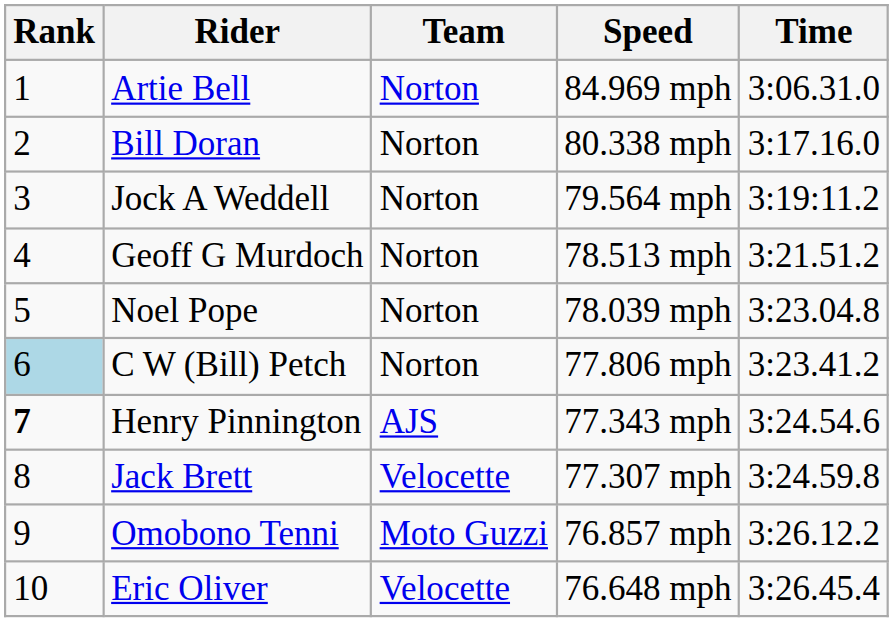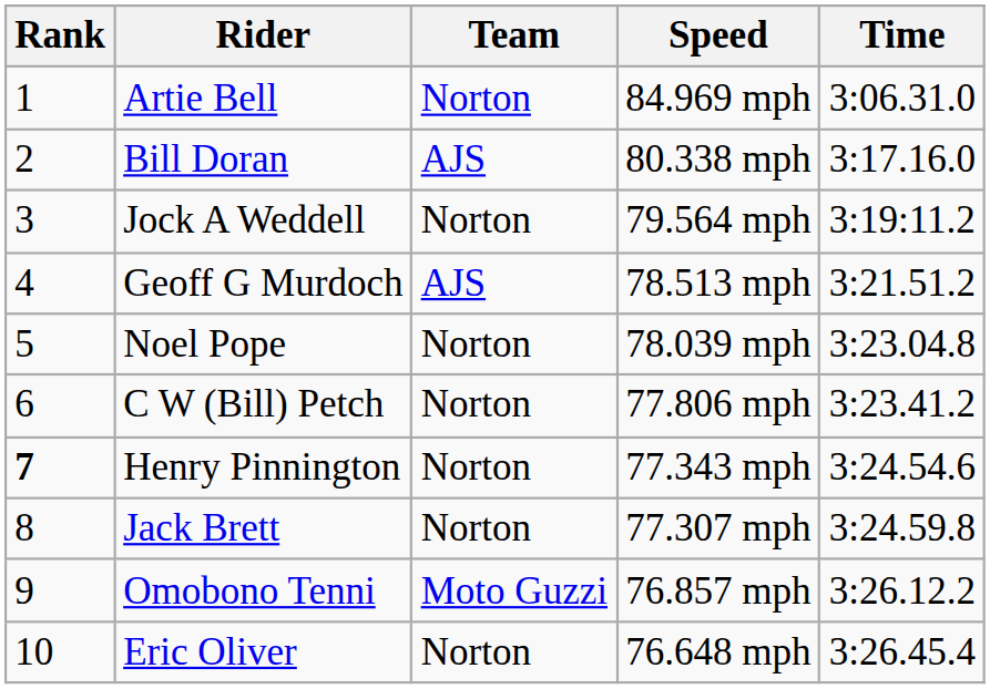 <table class="wikitable">
 <tr style="background:#efefef;">
 <th>Rank</th>
 <th>Rider</th>
 <th>Team</th>
 <th>Speed</th>
 <th>Time</th>
 </tr>
 <tr>
 <td>1</td>
 <td> <a href='#'>Artie Bell</a></td>
 <td><a href='#'>Norton</a></td>
 <td>84.969 mph</td>
 <td>3:06.31.0</td>
 </tr>
 <tr>
 <td>2</td>
 <td> <a href='#'>Bill Doran</a></td>
-<td>Norton</td>
+<td><a href='#'>AJS</a></td>
 <td>80.338 mph</td>
 <td>3:17.16.0</td>
 </tr>
 <tr>
 <td>3</td>
 <td> Jock A Weddell</td>
 <td>Norton</td>
 <td>79.564 mph</td>
 <td>3:19:11.2</td>
 </tr>
 <tr>
 <td>4</td>
 <td> Geoff G Murdoch</td>
-<td>Norton</td>
+<td><a href='#'>AJS</a></td>
 <td>78.513 mph</td>
 <td>3:21.51.2</td>
 </tr>
 <tr>
 <td>5</td>
 <td> Noel Pope</td>
 <td>Norton</td>
 <td>78.039 mph</td>
 <td>3:23.04.8</td>
 </tr>
 <tr>
-<td style="background: lightblue;">6</td>
+<td>6</td>
 <td> C W (Bill) Petch</td>
 <td>Norton</td>
 <td>77.806 mph</td>
 <td>3:23.41.2</td>
 </tr>
 <tr>
 <td><strong>7</strong></td>
 <td> Henry Pinnington</td>
-<td><a href='#'>AJS</a></td>
+<td>Norton</td>
 <td>77.343 mph</td>
 <td>3:24.54.6</td>
 </tr>
 <tr>
 <td>8</td>
 <td> <a href='#'>Jack Brett</a></td>
-<td><a href='#'>Velocette</a></td>
+<td>Norton</td>
 <td>77.307 mph</td>
 <td>3:24.59.8</td>
 </tr>
 <tr>
 <td>9</td>
 <td> <a href='#'>Omobono Tenni</a></td>
 <td><a href='#'>Moto Guzzi</a></td>
 <td>76.857 mph</td>
 <td>3:26.12.2</td>
 </tr>
 <tr>
 <td>10</td>
 <td> <a href='#'>Eric Oliver</a></td>
-<td><a href='#'>Velocette</a></td>
+<td>Norton</td>
 <td>76.648 mph</td>
 <td>3:26.45.4</td>
 </tr>
 </table>
